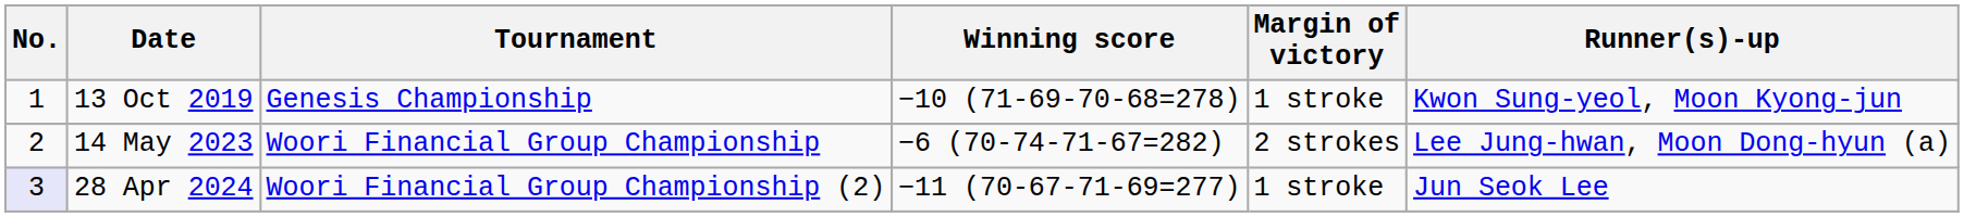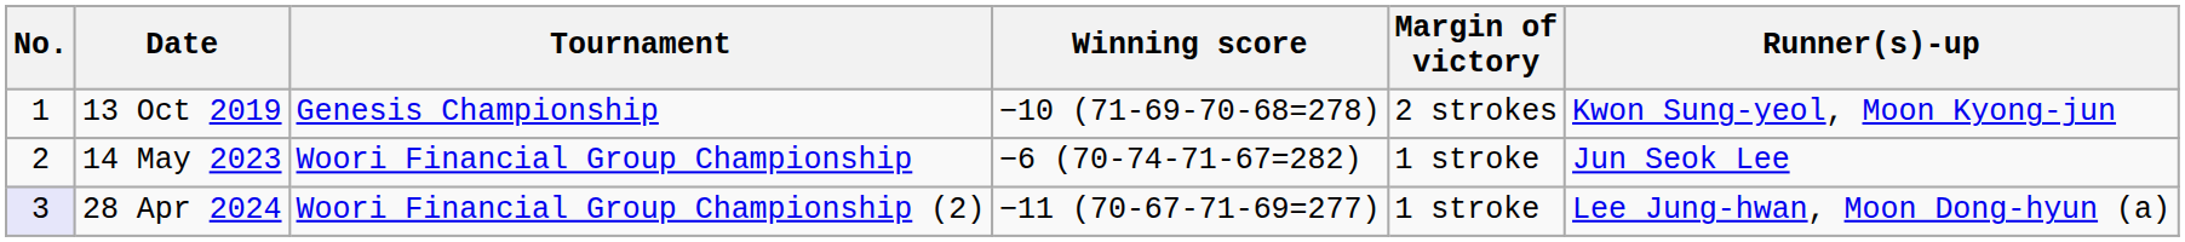 <table class="wikitable" style="font-size:95%;">
 <tr>
 <th>No.</th>
 <th>Date</th>
 <th>Tournament</th>
 <th>Winning score</th>
 <th>Margin of<br>victory</th>
 <th>Runner(s)-up</th>
 </tr>
 <tr>
 <td align=center>1</td>
 <td align=right>13 Oct <a href='#'>2019</a></td>
 <td><a href='#'>Genesis Championship</a></td>
 <td>−10 (71-69-70-68=278)</td>
-<td>1 stroke</td>
+<td>2 strokes</td>
 <td> <a href='#'>Kwon Sung-yeol</a>,  <a href='#'>Moon Kyong-jun</a></td>
 </tr>
 <tr>
 <td align=center>2</td>
 <td align=right>14 May <a href='#'>2023</a></td>
 <td><a href='#'>Woori Financial Group Championship</a></td>
 <td>−6 (70-74-71-67=282)</td>
-<td>2 strokes</td>
-<td> <a href='#'>Lee Jung-hwan</a>,  <a href='#'>Moon Dong-hyun</a> (a)</td>
+<td>1 stroke</td>
+<td> <a href='#'>Jun Seok Lee</a></td>
 </tr>
 <tr>
 <td align=center style="background: lavender;">3</td>
 <td align=right>28 Apr <a href='#'>2024</a></td>
 <td><a href='#'>Woori Financial Group Championship</a> (2)</td>
 <td>−11 (70-67-71-69=277)</td>
 <td>1 stroke</td>
-<td> <a href='#'>Jun Seok Lee</a></td>
+<td> <a href='#'>Lee Jung-hwan</a>,  <a href='#'>Moon Dong-hyun</a> (a)</td>
 </tr>
 </table>
